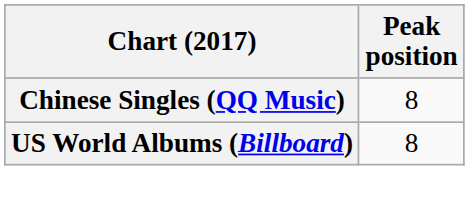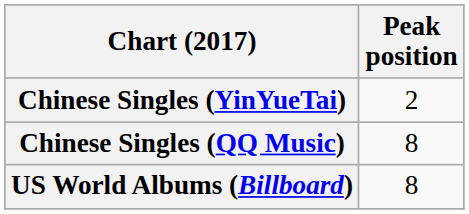 <table class="wikitable sortable plainrowheaders" style="text-align:center">
 <tr>
 <th scope="col" rowspan=1>Chart (2017)</th>
 <th scope="col">Peak<br>position</th>
+</tr>
+<tr>
+<th scope="row">Chinese Singles (<a href='#'>YinYueTai</a>)</th>
+<td>2</td>
 </tr>
 <tr>
 <th scope="row">Chinese Singles (<a href='#'>QQ Music</a>)</th>
 <td>8</td>
 </tr>
 <tr>
 <th scope="row">US World Albums (<a href='#'><em>Billboard</em></a>)</th>
 <td>8</td>
 </tr>
 </table>
